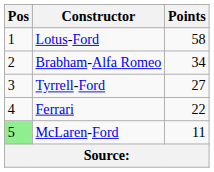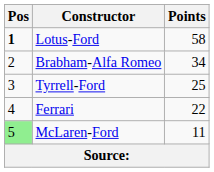 <table class="wikitable" style="font-size: 95%;">
 <tr>
 <th>Pos</th>
 <th>Constructor</th>
 <th>Points</th>
 </tr>
 <tr>
-<td>1</td>
+<td><strong>1</strong></td>
 <td> <a href='#'>Lotus</a>-<a href='#'>Ford</a></td>
 <td align="right">58</td>
 </tr>
 <tr>
 <td>2</td>
 <td> <a href='#'>Brabham</a>-<a href='#'>Alfa Romeo</a></td>
 <td align="right">34</td>
 </tr>
 <tr>
 <td>3</td>
 <td> <a href='#'>Tyrrell</a>-<a href='#'>Ford</a></td>
-<td align="right">27</td>
+<td align="right">25</td>
 </tr>
 <tr>
 <td>4</td>
 <td> <a href='#'>Ferrari</a></td>
 <td align="right">22</td>
 </tr>
 <tr>
 <td style="background: lightgreen;">5</td>
 <td> <a href='#'>McLaren</a>-<a href='#'>Ford</a></td>
 <td align="right">11</td>
 </tr>
 <tr>
 <th colspan=4>Source:</th>
 </tr>
 </table>
